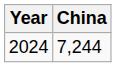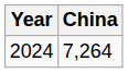 <table class="wikitable">
 <tr>
 <th>Year</th>
 <th>China</th>
 </tr>
 <tr>
 <td>2024</td>
-<td>7,244</td>
+<td>7,264</td>
 </tr>
 </table>
